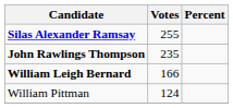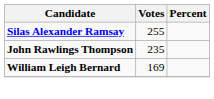 <table class="wikitable">
 <tr>
 <th>Candidate</th>
 <th>Votes</th>
 <th>Percent</th>
 </tr>
 <tr>
 <td style="font-weight:bold;"><a href='#'>Silas Alexander Ramsay</a></td>
 <td style="text-align:right;">255</td>
 <td></td>
 </tr>
 <tr>
 <td style="font-weight:bold;">John Rawlings Thompson</td>
 <td style="text-align:right;">235</td>
 <td></td>
 </tr>
 <tr>
 <td style="font-weight:bold;">William Leigh Bernard</td>
-<td style="text-align:right;">166</td>
-<td></td>
-</tr>
-<tr>
-<td>William Pittman</td>
-<td style="text-align:right;">124</td>
+<td style="text-align:right;">169</td>
 <td></td>
 </tr>
 <tr>
 </tr>
 </table>
